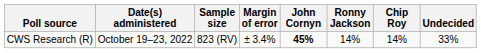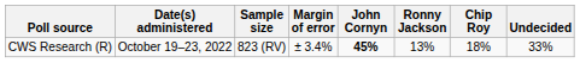 <table class="wikitable" style="font-size:90%;text-align:center;">
 <tr style="vertical-align:bottom">
 <th>Poll source</th>
 <th>Date(s)<br>administered</th>
 <th>Sample<br>size</th>
 <th>Margin<br>of error</th>
 <th style="width:60px;">John<br>Cornyn</th>
 <th style="width:60px;">Ronny<br>Jackson</th>
 <th style="width:60px;">Chip<br>Roy</th>
 <th>Undecided</th>
 </tr>
 <tr>
 <td style="text-align:left;">CWS Research (R)</td>
 <td>October 19–23, 2022</td>
 <td>823 (RV)</td>
 <td>± 3.4%</td>
 <td><strong>45%</strong></td>
-<td>14%</td>
-<td>14%</td>
+<td>13%</td>
+<td>18%</td>
 <td>33%</td>
 </tr>
 </table>
